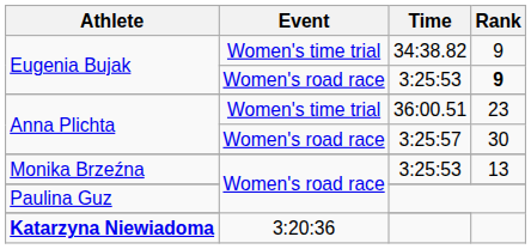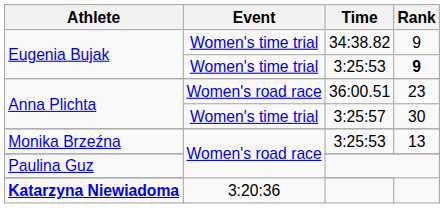 <table class=wikitable style="font-size:90%">
 <tr>
 <th>Athlete</th>
 <th>Event</th>
 <th>Time</th>
 <th>Rank</th>
 </tr>
 <tr align=center>
 <td align=left rowspan=2><a href='#'>Eugenia Bujak</a></td>
 <td><a href='#'>Women's time trial</a></td>
 <td>34:38.82</td>
 <td>9</td>
 </tr>
 <tr align=center>
-<td><a href='#'>Women's road race</a></td>
+<td><a href='#'>Women's time trial</a></td>
 <td>3:25:53</td>
 <td><strong>9</strong></td>
 </tr>
 <tr>
 </tr>
 <tr align=center>
 <td align=left rowspan=2><a href='#'>Anna Plichta</a></td>
-<td><a href='#'>Women's time trial</a></td>
+<td><a href='#'>Women's road race</a></td>
 <td>36:00.51</td>
 <td>23</td>
 </tr>
 <tr align=center>
-<td><a href='#'>Women's road race</a></td>
+<td><a href='#'>Women's time trial</a></td>
 <td>3:25:57</td>
 <td>30</td>
 </tr>
 <tr>
 </tr>
 <tr align=center>
 <td align=left rowspan=1><a href='#'>Monika Brzeźna</a></td>
 <td align=left rowspan=4><a href='#'>Women's road race</a></td>
 <td>3:25:53</td>
 <td>13</td>
 </tr>
 <tr>
 </tr>
 <tr align=center>
 <td align=left rowspan=1><a href='#'>Paulina Guz</a></td>
 <td colspan=2></td>
 </tr>
 <tr>
 </tr>
 <tr align=center>
 <td align=left rowspan=1><strong><a href='#'>Katarzyna Niewiadoma</a></strong></td>
 <td>3:20:36</td>
 <td></td>
 </tr>
 </table>
